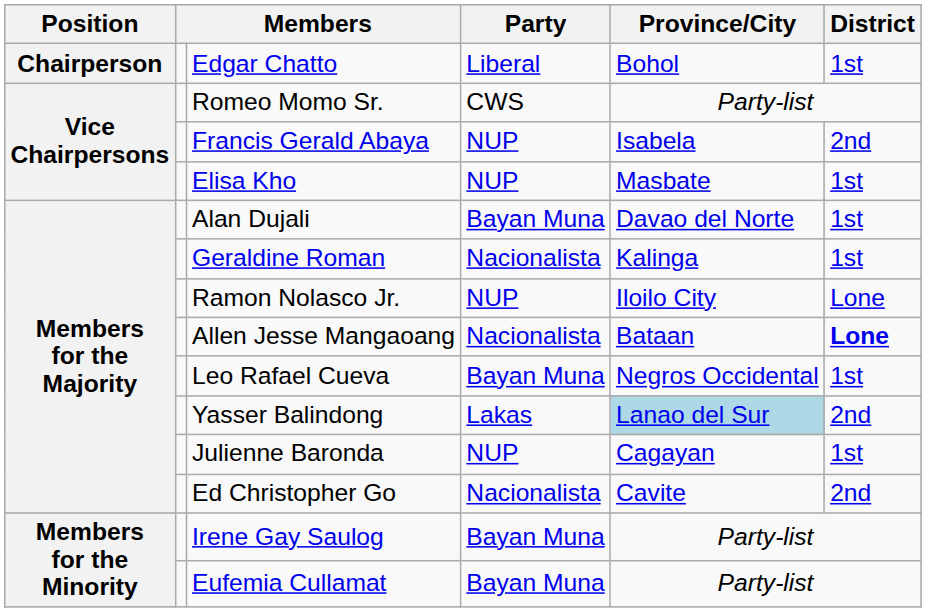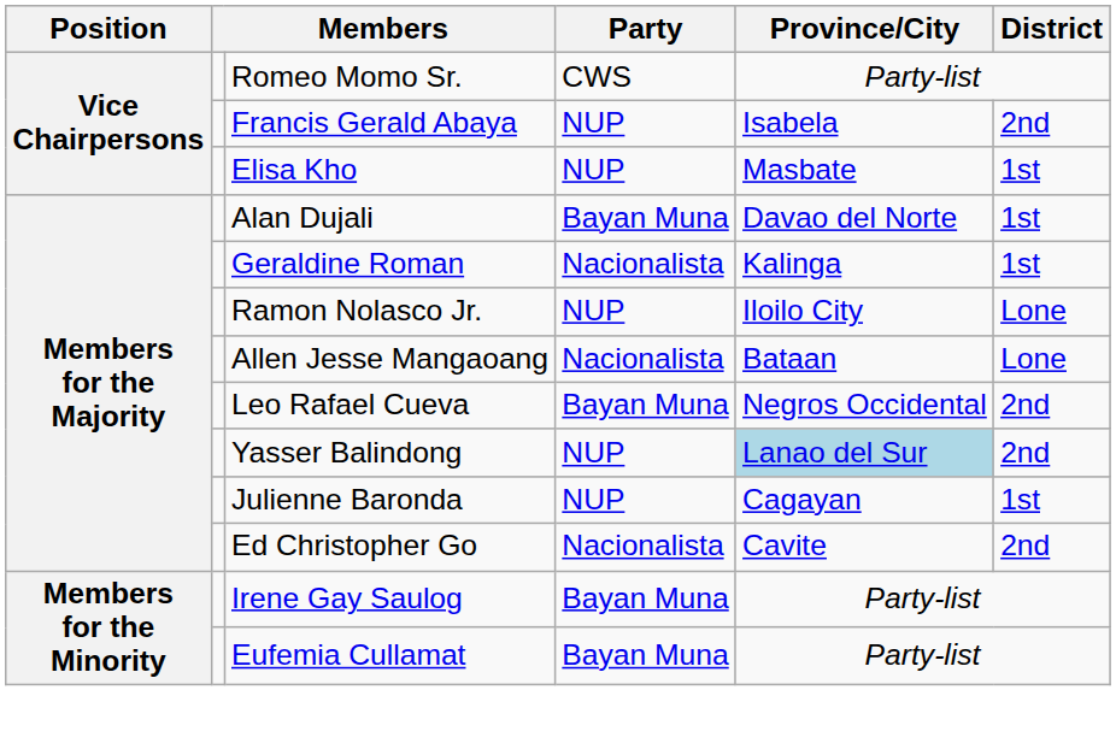 <table class="wikitable" style="font-size: 100%;">
 <tr>
 <th>Position</th>
 <th colspan="2">Members</th>
 <th>Party</th>
 <th>Province/City</th>
 <th>District</th>
-</tr>
-<tr>
-<th>Chairperson</th>
-<td></td>
-<td><a href='#'>Edgar Chatto</a></td>
-<td><a href='#'>Liberal</a></td>
-<td><a href='#'>Bohol</a></td>
-<td><a href='#'>1st</a></td>
 </tr>
 <tr>
 <th rowspan="3">Vice<br>Chairpersons</th>
 <td></td>
 <td>Romeo Momo Sr.</td>
 <td>CWS</td>
 <td align="center" colspan="2"><em>Party-list</em></td>
 </tr>
 <tr>
 <td></td>
 <td><a href='#'>Francis Gerald Abaya</a></td>
 <td><a href='#'>NUP</a></td>
 <td><a href='#'>Isabela</a></td>
 <td><a href='#'>2nd</a></td>
 </tr>
 <tr>
 <td></td>
 <td><a href='#'>Elisa Kho</a></td>
 <td><a href='#'>NUP</a></td>
 <td><a href='#'>Masbate</a></td>
 <td><a href='#'>1st</a></td>
 </tr>
 <tr>
 <th rowspan="8">Members<br>for the<br>Majority</th>
 <td></td>
 <td>Alan Dujali</td>
 <td><a href='#'>Bayan Muna</a></td>
 <td><a href='#'>Davao del Norte</a></td>
 <td><a href='#'>1st</a></td>
 </tr>
 <tr>
 <td></td>
 <td><a href='#'>Geraldine Roman</a></td>
 <td><a href='#'>Nacionalista</a></td>
 <td><a href='#'>Kalinga</a></td>
 <td><a href='#'>1st</a></td>
 </tr>
 <tr>
 <td></td>
 <td>Ramon Nolasco Jr.</td>
 <td><a href='#'>NUP</a></td>
 <td><a href='#'>Iloilo City</a></td>
 <td><a href='#'>Lone</a></td>
 </tr>
 <tr>
 <td></td>
 <td>Allen Jesse Mangaoang</td>
 <td><a href='#'>Nacionalista</a></td>
 <td><a href='#'>Bataan</a></td>
-<td><strong><a href='#'>Lone</a></strong></td>
+<td><a href='#'>Lone</a></td>
 </tr>
 <tr>
 <td></td>
 <td>Leo Rafael Cueva</td>
 <td><a href='#'>Bayan Muna</a></td>
 <td><a href='#'>Negros Occidental</a></td>
-<td><a href='#'>1st</a></td>
+<td><a href='#'>2nd</a></td>
 </tr>
 <tr>
 <td></td>
 <td>Yasser Balindong</td>
-<td><a href='#'>Lakas</a></td>
+<td><a href='#'>NUP</a></td>
 <td style="background: lightblue;"><a href='#'>Lanao del Sur</a></td>
 <td><a href='#'>2nd</a></td>
 </tr>
 <tr>
 <td></td>
 <td>Julienne Baronda</td>
 <td><a href='#'>NUP</a></td>
 <td><a href='#'>Cagayan</a></td>
 <td><a href='#'>1st</a></td>
 </tr>
 <tr>
 <td></td>
 <td>Ed Christopher Go</td>
 <td><a href='#'>Nacionalista</a></td>
 <td><a href='#'>Cavite</a></td>
 <td><a href='#'>2nd</a></td>
 </tr>
 <tr>
 <th rowspan="2">Members<br>for the<br>Minority</th>
 <td></td>
 <td><a href='#'>Irene Gay Saulog</a></td>
 <td><a href='#'>Bayan Muna</a></td>
 <td align="center" colspan="2"><em>Party-list</em></td>
 </tr>
 <tr>
 <td></td>
 <td><a href='#'>Eufemia Cullamat</a></td>
 <td><a href='#'>Bayan Muna</a></td>
 <td align="center" colspan="2"><em>Party-list</em></td>
 </tr>
 </table>
